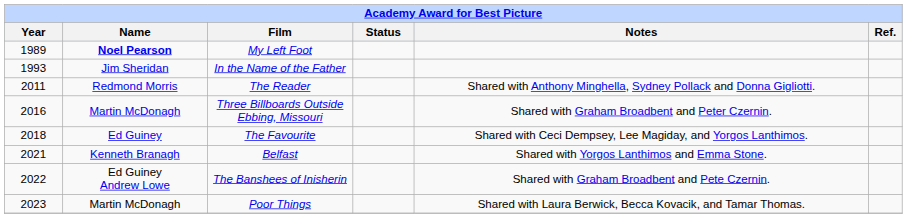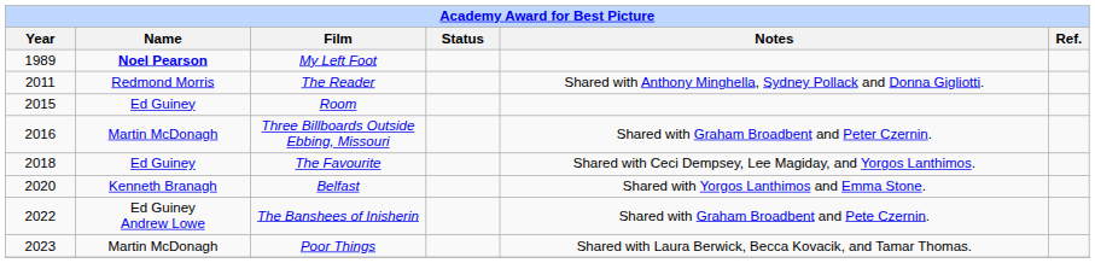 <table class="wikitable" style="text-align: center">
 <tr ---- bgcolor="#bfd7ff">
 <td colspan=6 align=center><strong><a href='#'>Academy Award for Best Picture</a></strong></td>
 </tr>
 <tr ---- bgcolor="#ebf5ff">
 <th width="75">Year</th>
 <th width="200">Name</th>
 <th width="200">Film</th>
 <th width="80">Status</th>
 <th width="650">Notes</th>
 <th width="40">Ref.</th>
 </tr>
 <tr>
 <td>1989</td>
 <td><strong><a href='#'>Noel Pearson</a></strong></td>
 <td><em><a href='#'>My Left Foot</a></em></td>
 <td></td>
 <td></td>
 <td></td>
 </tr>
 <tr>
-<td>1993</td>
-<td><a href='#'>Jim Sheridan</a></td>
-<td><em><a href='#'>In the Name of the Father</a></em></td>
-<td></td>
-<td></td>
-<td></td>
-</tr>
-<tr>
 <td>2011</td>
 <td><a href='#'>Redmond Morris</a></td>
 <td><em><a href='#'>The Reader</a></em></td>
 <td></td>
 <td>Shared with <a href='#'>Anthony Minghella</a>, <a href='#'>Sydney Pollack</a> and <a href='#'>Donna Gigliotti</a>.</td>
+<td></td>
+</tr>
+<tr>
+<td>2015</td>
+<td><a href='#'>Ed Guiney</a></td>
+<td><em><a href='#'>Room</a></em></td>
+<td></td>
+<td></td>
 <td></td>
 </tr>
 <tr>
 <td>2016</td>
 <td><a href='#'>Martin McDonagh</a></td>
 <td><em><a href='#'>Three Billboards Outside Ebbing, Missouri</a></em></td>
 <td></td>
 <td>Shared with <a href='#'>Graham Broadbent</a> and <a href='#'>Peter Czernin</a>.</td>
 <td></td>
 </tr>
 <tr>
 <td>2018</td>
 <td><a href='#'>Ed Guiney</a></td>
 <td><em><a href='#'>The Favourite</a></em></td>
 <td></td>
 <td>Shared with Ceci Dempsey, Lee Magiday, and <a href='#'>Yorgos Lanthimos</a>.</td>
 <td></td>
 </tr>
 <tr>
-<td>2021</td>
+<td>2020</td>
 <td><a href='#'>Kenneth Branagh</a></td>
 <td><em><a href='#'>Belfast</a></em></td>
 <td></td>
 <td>Shared with <a href='#'>Yorgos Lanthimos</a> and <a href='#'>Emma Stone</a>.</td>
 <td></td>
 </tr>
 <tr>
 <td>2022</td>
 <td>Ed Guiney<br><a href='#'>Andrew Lowe</a></td>
 <td><em><a href='#'>The Banshees of Inisherin</a></em></td>
 <td></td>
 <td>Shared with <a href='#'>Graham Broadbent</a> and <a href='#'>Pete Czernin</a>.</td>
 <td></td>
 </tr>
 <tr>
 <td>2023</td>
 <td>Martin McDonagh</td>
 <td><em><a href='#'>Poor Things</a></em></td>
 <td></td>
 <td>Shared with Laura Berwick, Becca Kovacik, and Tamar Thomas.</td>
 <td></td>
 </tr>
 <tr>
 </tr>
 </table>
